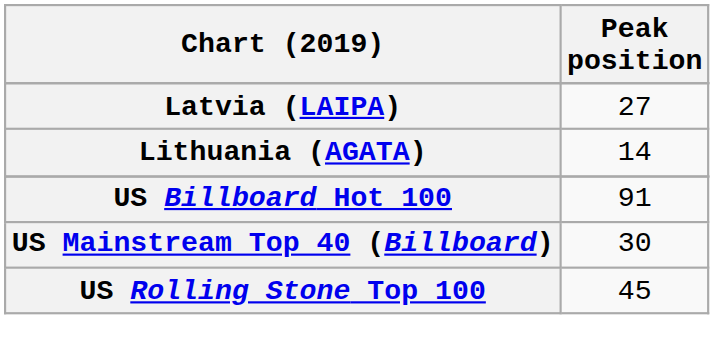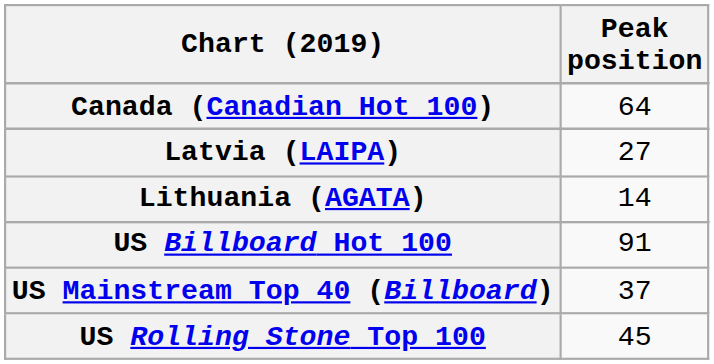 <table class="wikitable sortable plainrowheaders" style="text-align:center">
 <tr>
 <th scope="col">Chart (2019)</th>
 <th scope="col">Peak<br>position</th>
 </tr>
 <tr>
 </tr>
 <tr>
+</tr>
+<tr>
+<th scope="row">Canada (<a href='#'>Canadian Hot 100</a>)</th>
+<td>64</td>
 </tr>
 <tr>
 </tr>
 <tr>
 </tr>
 <tr>
 </tr>
 <tr>
 <th scope="row">Latvia (<a href='#'>LAIPA</a>)</th>
 <td>27</td>
 </tr>
 <tr>
 <th scope="row">Lithuania (<a href='#'>AGATA</a>)</th>
 <td>14</td>
 </tr>
 <tr>
 </tr>
 <tr>
 </tr>
 <tr>
 </tr>
 <tr>
 </tr>
 <tr>
 </tr>
 <tr>
 <th scope="row">US <a href='#'><em>Billboard</em> Hot 100</a></th>
 <td>91</td>
 </tr>
 <tr>
 <th scope="row">US <a href='#'>Mainstream Top 40</a> (<em><a href='#'>Billboard</a></em>)</th>
-<td>30</td>
+<td>37</td>
 </tr>
 <tr>
 <th scope="row">US <a href='#'><em>Rolling Stone</em> Top 100</a></th>
 <td>45</td>
 </tr>
 </table>
